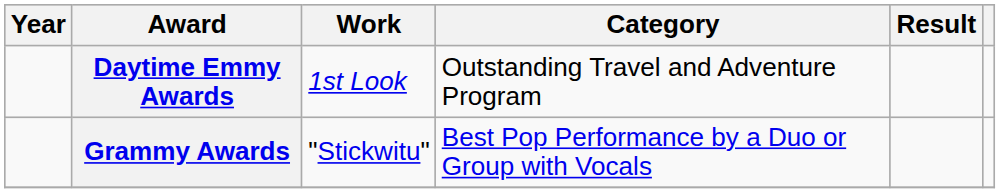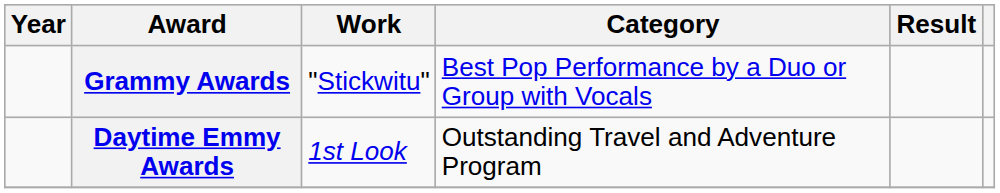 <table class="wikitable sortable plainrowheaders">
 <tr>
 <th scope="col">Year</th>
 <th scope="col">Award</th>
 <th scope="col">Work</th>
 <th scope="col">Category</th>
 <th scope="col">Result</th>
 <th scope="col" class="unsortable"></th>
 </tr>
 <tr>
 <td></td>
+<th scope="row"><a href='#'>Grammy Awards</a></th>
+<td>"<a href='#'>Stickwitu</a>"</td>
+<td><a href='#'>Best Pop Performance by a Duo or Group with Vocals</a></td>
+<td></td>
+<td></td>
+</tr>
+<tr>
+<td></td>
 <th scope="row"><a href='#'>Daytime Emmy Awards</a></th>
 <td><em><a href='#'>1st Look</a></em></td>
 <td>Outstanding Travel and Adventure Program</td>
 <td></td>
 <td></td>
 </tr>
 <tr>
-<td></td>
-<th scope="row"><a href='#'>Grammy Awards</a></th>
-<td>"<a href='#'>Stickwitu</a>"</td>
-<td><a href='#'>Best Pop Performance by a Duo or Group with Vocals</a></td>
-<td></td>
-<td></td>
-</tr>
-<tr>
 </tr>
 </table>
